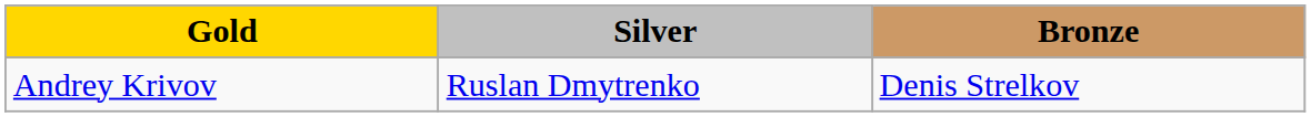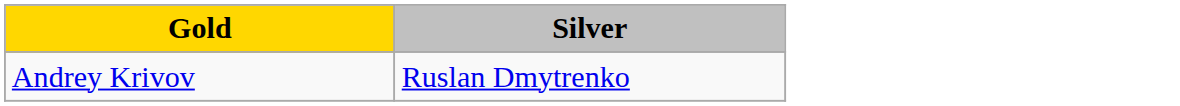 <table class="wikitable" style="text-align:left">
 <tr align="center">
 <td width=200 bgcolor=gold><strong>Gold</strong></td>
 <td width=200 bgcolor=silver><strong>Silver</strong></td>
-<td width=200 bgcolor=CC9966><strong>Bronze</strong></td>
 </tr>
 <tr>
 <td><a href='#'>Andrey Krivov</a><br><em></em></td>
 <td><a href='#'>Ruslan Dmytrenko</a><br><em></em></td>
-<td><a href='#'>Denis Strelkov</a><br><em></em></td>
 </tr>
 </table>
